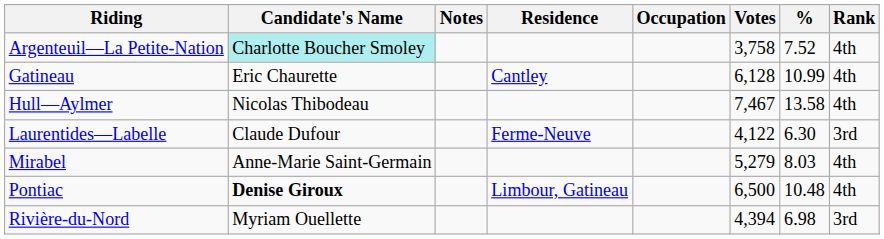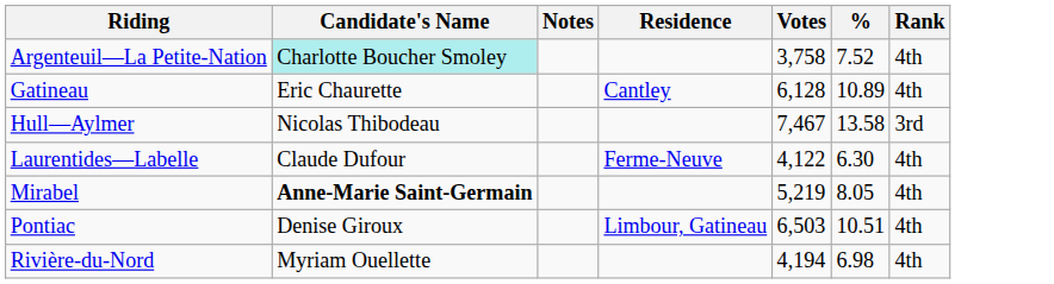 <table class="wikitable sortable">
 <tr>
 <th>Riding<br></th>
 <th>Candidate's Name</th>
 <th>Notes</th>
 <th>Residence</th>
-<th>Occupation</th>
 <th>Votes</th>
 <th>%</th>
 <th>Rank</th>
 </tr>
 <tr>
 <td><a href='#'>Argenteuil—La Petite-Nation</a></td>
 <td style="background: paleturquoise;">Charlotte Boucher Smoley</td>
-<td></td>
 <td></td>
 <td></td>
 <td>3,758</td>
 <td>7.52</td>
 <td>4th</td>
 </tr>
 <tr>
 <td><a href='#'>Gatineau</a></td>
 <td>Eric Chaurette</td>
 <td></td>
 <td><a href='#'>Cantley</a></td>
-<td></td>
 <td>6,128</td>
-<td>10.99</td>
+<td>10.89</td>
 <td>4th</td>
 </tr>
 <tr>
 <td><a href='#'>Hull—Aylmer</a></td>
 <td>Nicolas Thibodeau</td>
 <td></td>
 <td></td>
-<td></td>
 <td>7,467</td>
 <td>13.58</td>
-<td>4th</td>
+<td>3rd</td>
 </tr>
 <tr>
 <td><a href='#'>Laurentides—Labelle</a></td>
 <td>Claude Dufour</td>
 <td></td>
 <td><a href='#'>Ferme-Neuve</a></td>
-<td></td>
 <td>4,122</td>
 <td>6.30</td>
-<td>3rd</td>
+<td>4th</td>
 </tr>
 <tr>
 <td><a href='#'>Mirabel</a></td>
-<td>Anne-Marie Saint-Germain</td>
+<td><strong>Anne-Marie Saint-Germain</strong></td>
 <td></td>
 <td></td>
-<td></td>
-<td>5,279</td>
-<td>8.03</td>
+<td>5,219</td>
+<td>8.05</td>
 <td>4th</td>
 </tr>
 <tr>
 <td><a href='#'>Pontiac</a></td>
-<td><strong>Denise Giroux</strong></td>
+<td>Denise Giroux</td>
 <td></td>
 <td><a href='#'>Limbour, Gatineau</a></td>
-<td></td>
-<td>6,500</td>
-<td>10.48</td>
+<td>6,503</td>
+<td>10.51</td>
 <td>4th</td>
 </tr>
 <tr>
 <td><a href='#'>Rivière-du-Nord</a></td>
 <td>Myriam Ouellette</td>
 <td></td>
 <td></td>
-<td></td>
-<td>4,394</td>
+<td>4,194</td>
 <td>6.98</td>
-<td>3rd</td>
+<td>4th</td>
 </tr>
 </table>
